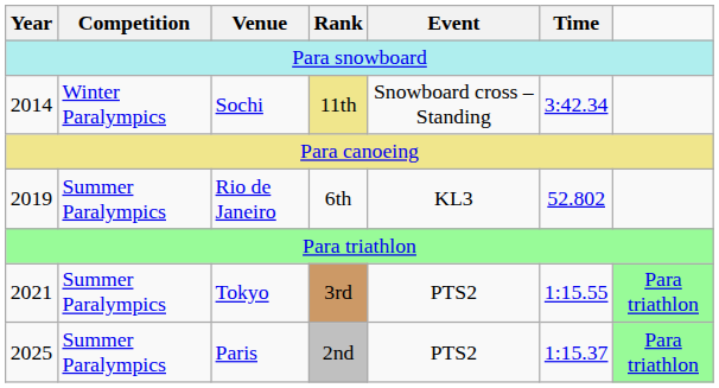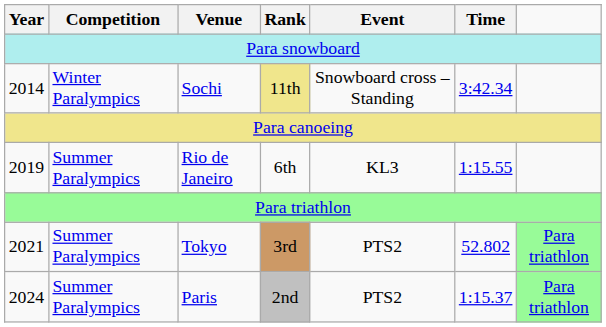 <table class="wikitable" width=55% style="font-size:90%; text-align:center;">
 <tr>
 <th>Year</th>
 <th>Competition</th>
 <th>Venue</th>
 <th>Rank</th>
 <th>Event</th>
 <th>Time</th>
 </tr>
 <tr>
 <td bgcolor=PaleTurquoise colspan=13><a href='#'>Para snowboard</a></td>
 </tr>
 <tr>
 <td>2014</td>
 <td align=left><a href='#'>Winter Paralympics</a></td>
 <td align=left> <a href='#'>Sochi</a></td>
 <td style="background: khaki;">11th</td>
 <td>Snowboard cross – Standing</td>
 <td><a href='#'>3:42.34</a></td>
 </tr>
 <tr>
 <td bgcolor=Khaki colspan=13><a href='#'>Para canoeing</a></td>
 </tr>
 <tr>
 <td>2019</td>
 <td align=left><a href='#'>Summer Paralympics</a></td>
 <td align=left> <a href='#'>Rio de Janeiro</a></td>
 <td>6th</td>
 <td>KL3</td>
-<td><a href='#'>52.802</a></td>
+<td><a href='#'>1:15.55</a></td>
 </tr>
 <tr>
 <td bgcolor=PaleGreen colspan=13><a href='#'>Para triathlon</a></td>
 </tr>
 <tr>
 <td>2021</td>
 <td align=left><a href='#'>Summer Paralympics</a></td>
 <td align=left> <a href='#'>Tokyo</a></td>
 <td bgcolor=cc9966>3rd</td>
 <td>PTS2</td>
-<td><a href='#'>1:15.55</a></td>
+<td><a href='#'>52.802</a></td>
 <td bgcolor=PaleGreen colspan=13><a href='#'>Para triathlon</a></td>
 </tr>
 <tr>
-<td>2025</td>
+<td>2024</td>
 <td align=left><a href='#'>Summer Paralympics</a></td>
 <td align=left> <a href='#'>Paris</a></td>
 <td bgcolor=cococo>2nd</td>
 <td>PTS2</td>
 <td><a href='#'>1:15.37</a></td>
 <td bgcolor=PaleGreen colspan=13><a href='#'>Para triathlon</a></td>
 </tr>
 </table>
